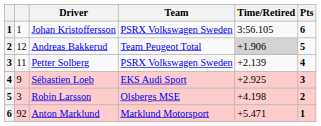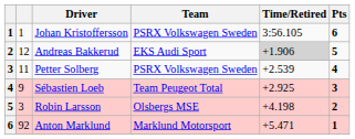 <table class=wikitable style="font-size:95%">
 <tr>
 <th></th>
 <th></th>
 <th>Driver</th>
 <th>Team</th>
 <th>Time/Retired</th>
 <th>Pts</th>
 </tr>
 <tr>
 <th>1</th>
 <td>1</td>
 <td> <a href='#'>Johan Kristoffersson</a></td>
 <td><a href='#'>PSRX Volkswagen Sweden</a></td>
 <td>3:56.105</td>
 <td><strong>6</strong></td>
 </tr>
 <tr>
 <th>2</th>
 <td>12</td>
 <td> <a href='#'>Andreas Bakkerud</a></td>
-<td><a href='#'>Team Peugeot Total</a></td>
+<td><a href='#'>EKS Audi Sport</a></td>
 <td style="background: lightgrey;">+1.906</td>
 <td><strong>5</strong></td>
 </tr>
 <tr>
 <th>3</th>
 <td>11</td>
 <td> <a href='#'>Petter Solberg</a></td>
 <td><a href='#'>PSRX Volkswagen Sweden</a></td>
-<td>+2.139</td>
+<td>+2.539</td>
 <td><strong>4</strong></td>
 </tr>
 <tr style="background:#ffcccc;">
 <th>4</th>
 <td>9</td>
 <td> <a href='#'>Sébastien Loeb</a></td>
-<td><a href='#'>EKS Audi Sport</a></td>
+<td><a href='#'>Team Peugeot Total</a></td>
 <td>+2.925</td>
 <td><strong>3</strong></td>
 </tr>
 <tr style="background:#ffcccc;">
 <th>5</th>
 <td>3</td>
 <td> <a href='#'>Robin Larsson</a></td>
 <td><a href='#'>Olsbergs MSE</a></td>
 <td>+4.198</td>
 <td><strong>2</strong></td>
 </tr>
 <tr style="background:#ffcccc;">
 <th>6</th>
 <td>92</td>
 <td> <a href='#'>Anton Marklund</a></td>
 <td><a href='#'>Marklund Motorsport</a></td>
 <td>+5.471</td>
 <td><strong>1</strong></td>
 </tr>
 </table>
